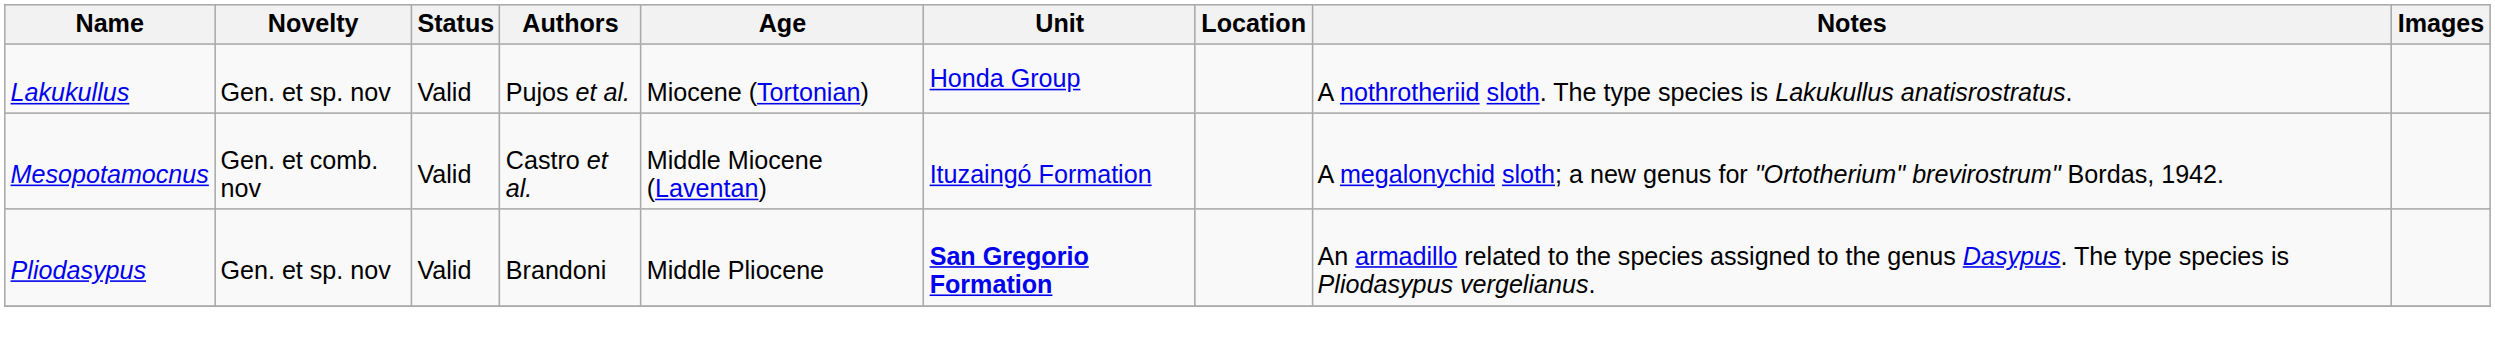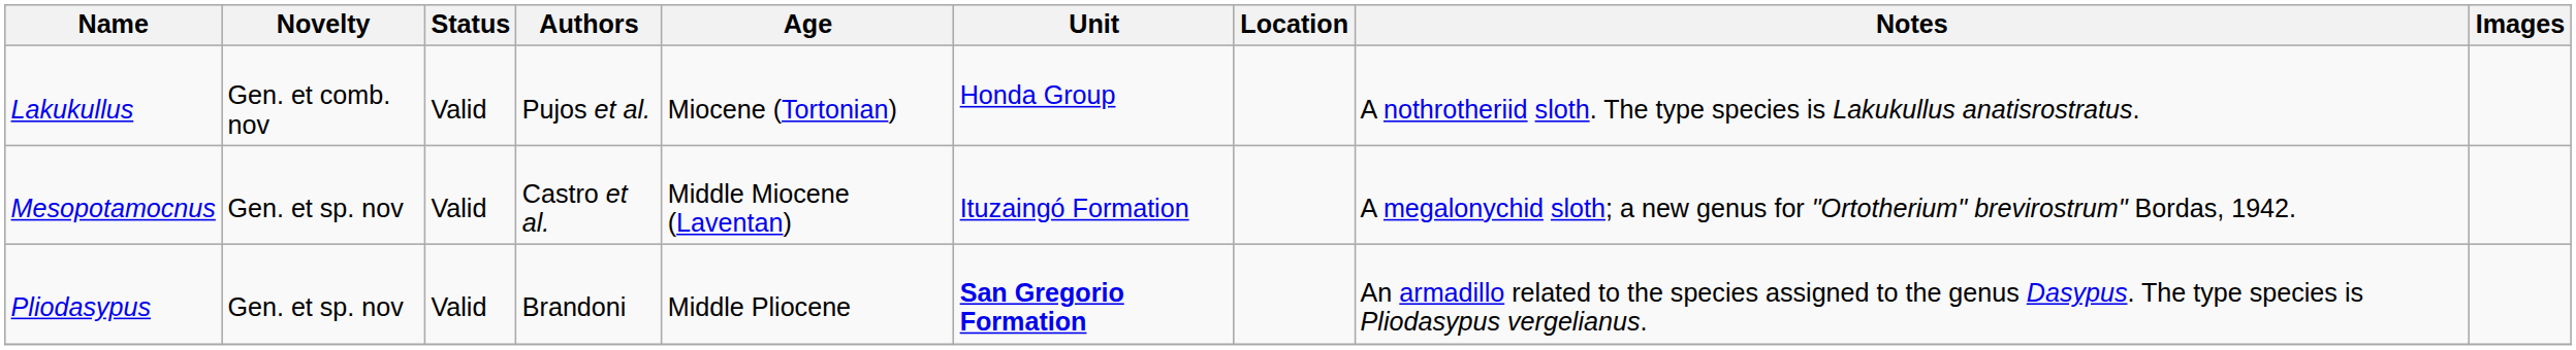 <table class="wikitable sortable" align="center" width="100%">
 <tr>
 <th>Name</th>
 <th>Novelty</th>
 <th>Status</th>
 <th>Authors</th>
 <th>Age</th>
 <th>Unit</th>
 <th>Location</th>
 <th>Notes</th>
 <th>Images</th>
 </tr>
 <tr>
 <td><br><em><a href='#'>Lakukullus</a></em></td>
-<td><br>Gen. et sp. nov</td>
+<td><br>Gen. et comb. nov</td>
 <td><br>Valid</td>
 <td><br>Pujos <em>et al.</em></td>
 <td><br>Miocene (<a href='#'>Tortonian</a>)</td>
 <td><a href='#'>Honda Group</a></td>
 <td><br></td>
 <td><br>A <a href='#'>nothrotheriid</a> <a href='#'>sloth</a>. The type species is <em>Lakukullus anatisrostratus</em>.</td>
 <td></td>
 </tr>
 <tr>
 <td><br><em><a href='#'>Mesopotamocnus</a></em></td>
-<td><br>Gen. et comb. nov</td>
+<td><br>Gen. et sp. nov</td>
 <td><br>Valid</td>
 <td><br>Castro <em>et al.</em></td>
 <td><br>Middle Miocene (<a href='#'>Laventan</a>)</td>
 <td><br><a href='#'>Ituzaingó Formation</a></td>
 <td><br></td>
 <td><br>A <a href='#'>megalonychid</a> <a href='#'>sloth</a>; a new genus for <em>"Ortotherium" brevirostrum"</em> Bordas, 1942.</td>
 <td></td>
 </tr>
 <tr>
 <td><br><em><a href='#'>Pliodasypus</a></em></td>
 <td><br>Gen. et sp. nov</td>
 <td><br>Valid</td>
 <td><br>Brandoni</td>
 <td><br>Middle Pliocene</td>
 <td><strong><br><a href='#'>San Gregorio Formation</a></strong></td>
 <td><br></td>
 <td><br>An <a href='#'>armadillo</a> related to the species assigned to the genus <em><a href='#'>Dasypus</a></em>. The type species is <em>Pliodasypus vergelianus</em>.</td>
 <td></td>
 </tr>
 <tr>
 </tr>
 </table>
